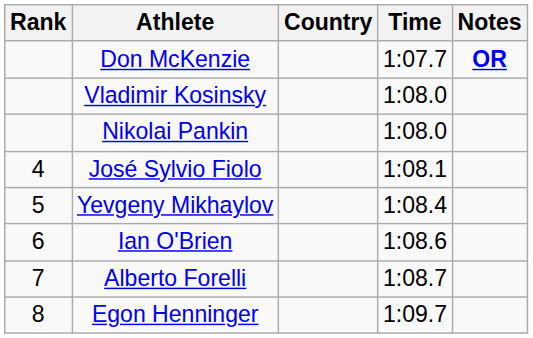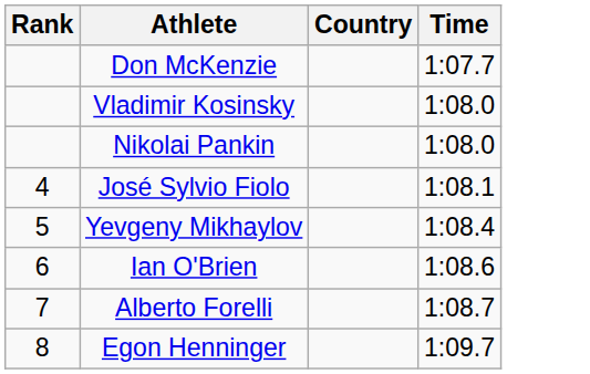 <table class="wikitable sortable" style="text-align:center">
 <tr>
 <th>Rank</th>
 <th>Athlete</th>
 <th>Country</th>
 <th>Time</th>
-<th>Notes</th>
 </tr>
 <tr>
 <td></td>
 <td><a href='#'>Don McKenzie</a></td>
 <td align=left></td>
 <td>1:07.7</td>
-<td><strong><a href='#'>OR</a></strong></td>
 </tr>
 <tr>
 <td></td>
 <td><a href='#'>Vladimir Kosinsky</a></td>
 <td align=left></td>
 <td>1:08.0</td>
-<td><strong>  </strong></td>
 </tr>
 <tr>
 <td></td>
 <td><a href='#'>Nikolai Pankin</a></td>
 <td align=left></td>
 <td>1:08.0</td>
-<td><strong> </strong></td>
 </tr>
 <tr>
 <td>4</td>
 <td><a href='#'>José Sylvio Fiolo</a></td>
 <td align=left></td>
 <td>1:08.1</td>
-<td><strong> </strong></td>
 </tr>
 <tr>
 <td>5</td>
 <td><a href='#'>Yevgeny Mikhaylov</a></td>
 <td align=left></td>
 <td>1:08.4</td>
-<td><strong> </strong></td>
 </tr>
 <tr>
 <td>6</td>
 <td><a href='#'>Ian O'Brien</a></td>
 <td align=left></td>
 <td>1:08.6</td>
-<td><strong> </strong></td>
 </tr>
 <tr>
 <td>7</td>
 <td><a href='#'>Alberto Forelli</a></td>
 <td align=left></td>
 <td>1:08.7</td>
-<td><strong> </strong></td>
 </tr>
 <tr>
 <td>8</td>
 <td><a href='#'>Egon Henninger</a></td>
 <td align=left></td>
 <td>1:09.7</td>
-<td><strong> </strong></td>
 </tr>
 </table>
